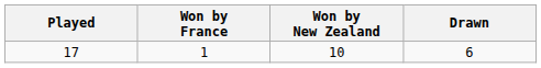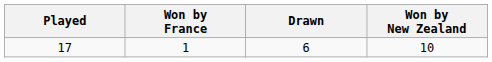 <table class="wikitable">
 <tr>
 <th width="125">Played</th>
 <th width="125">Won by<br>France</th>
+<th width="125">Drawn</th>
 <th width="125">Won by<br>New Zealand</th>
-<th width="125">Drawn</th>
 </tr>
 <tr>
 <td align=center>17</td>
 <td align=center>1</td>
+<td align=center>6</td>
 <td align=center>10</td>
-<td align=center>6</td>
 </tr>
 </table>
